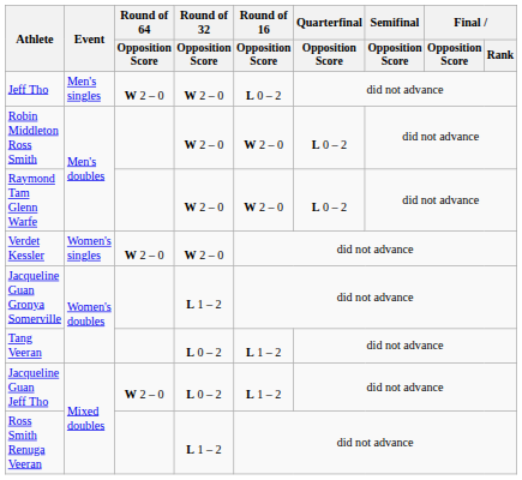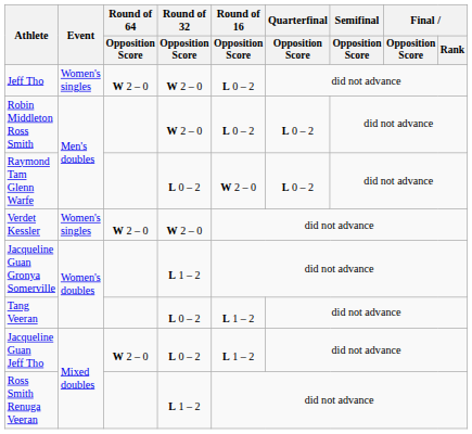 <table class=wikitable style="font-size:90%">
 <tr>
 <th rowspan=2>Athlete</th>
 <th rowspan=2>Event</th>
 <th>Round of 64</th>
 <th>Round of 32</th>
 <th>Round of 16</th>
 <th>Quarterfinal</th>
 <th>Semifinal</th>
 <th colspan=2>Final / </th>
 </tr>
 <tr style="font-size:95%">
 <th>Opposition<br>Score</th>
 <th>Opposition<br>Score</th>
 <th>Opposition<br>Score</th>
 <th>Opposition<br>Score</th>
 <th>Opposition<br>Score</th>
 <th>Opposition<br>Score</th>
 <th>Rank</th>
 </tr>
 <tr align=center>
 <td align=left><a href='#'>Jeff Tho</a></td>
-<td align=left><a href='#'>Men's singles</a></td>
+<td align=left><a href='#'>Women's singles</a></td>
 <td><br><strong>W</strong> 2 – 0</td>
 <td><br><strong>W</strong> 2 – 0</td>
 <td><br><strong>L</strong> 0 – 2</td>
 <td colspan=4>did not advance</td>
 </tr>
 <tr align=center>
 <td align=left><a href='#'>Robin Middleton</a><br><a href='#'>Ross Smith</a></td>
 <td align=left rowspan=2><a href='#'>Men's doubles</a></td>
 <td></td>
 <td><br><strong>W</strong> 2 – 0</td>
-<td><br><strong>W</strong> 2 – 0</td>
+<td><br><strong>L</strong> 0 – 2</td>
 <td><br><strong>L</strong> 0 – 2</td>
 <td colspan=3>did not advance</td>
 </tr>
 <tr align=center>
 <td align=left><a href='#'>Raymond Tam</a><br><a href='#'>Glenn Warfe</a></td>
 <td></td>
-<td><br><strong>W</strong> 2 – 0</td>
+<td><br><strong>L</strong> 0 – 2</td>
 <td><br><strong>W</strong> 2 – 0</td>
 <td><br><strong>L</strong> 0 – 2</td>
 <td colspan=3>did not advance</td>
 </tr>
 <tr align=center>
 <td align=left><a href='#'>Verdet Kessler</a></td>
 <td align=left><a href='#'>Women's singles</a></td>
 <td><br><strong>W</strong> 2 – 0</td>
 <td><br><strong>W</strong> 2 – 0</td>
 <td colspan=5>did not advance</td>
 </tr>
 <tr align=center>
 <td align=left><a href='#'>Jacqueline Guan</a><br><a href='#'>Gronya Somerville</a></td>
 <td align=left rowspan=2><a href='#'>Women's doubles</a></td>
 <td></td>
 <td><br><strong>L</strong> 1 – 2</td>
 <td colspan=5>did not advance</td>
 </tr>
 <tr align=center>
 <td align=left><a href='#'>Tang</a><br><a href='#'>Veeran</a></td>
 <td></td>
 <td><br><strong>L</strong> 0 – 2</td>
 <td><br><strong>L</strong> 1 – 2</td>
 <td colspan=4>did not advance</td>
 </tr>
 <tr align=center>
 <td align=left><a href='#'>Jacqueline Guan</a><br><a href='#'>Jeff Tho</a></td>
 <td align=left rowspan=2><a href='#'>Mixed doubles</a></td>
 <td><br><strong>W</strong> 2 – 0</td>
 <td><br><strong>L</strong> 0 – 2</td>
 <td><br><strong>L</strong> 1 – 2</td>
 <td colspan=4>did not advance</td>
 </tr>
 <tr align=center>
 <td align=left><a href='#'>Ross Smith</a><br><a href='#'>Renuga Veeran</a></td>
 <td></td>
 <td><br><strong>L</strong> 1 – 2</td>
 <td colspan=5>did not advance</td>
 </tr>
 </table>
